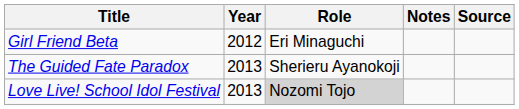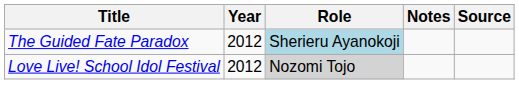 <table class="wikitable sortable plainrowheaders">
 <tr>
 <th>Title</th>
 <th>Year</th>
 <th>Role</th>
 <th class="unsortable">Notes</th>
 <th class="unsortable">Source</th>
 </tr>
 <tr>
-<td><em><a href='#'>Girl Friend Beta</a></em></td>
+<td><em><a href='#'>The Guided Fate Paradox</a></em></td>
 <td align="center">2012</td>
-<td>Eri Minaguchi</td>
-<td></td>
-<td></td>
-</tr>
-<tr>
-<td><em><a href='#'>The Guided Fate Paradox</a></em></td>
-<td align="center">2013</td>
-<td>Sherieru Ayanokoji</td>
+<td style="background: lightblue;">Sherieru Ayanokoji</td>
 <td></td>
 <td></td>
 </tr>
 <tr>
 <td><em><a href='#'>Love Live! School Idol Festival</a></em></td>
-<td align="center">2013</td>
+<td align="center">2012</td>
 <td style="background: lightgrey;">Nozomi Tojo</td>
 <td></td>
 <td></td>
 </tr>
 </table>
